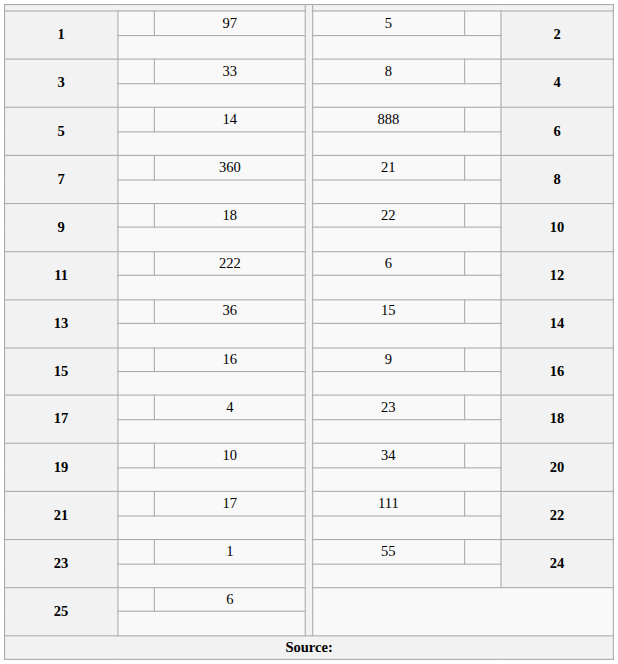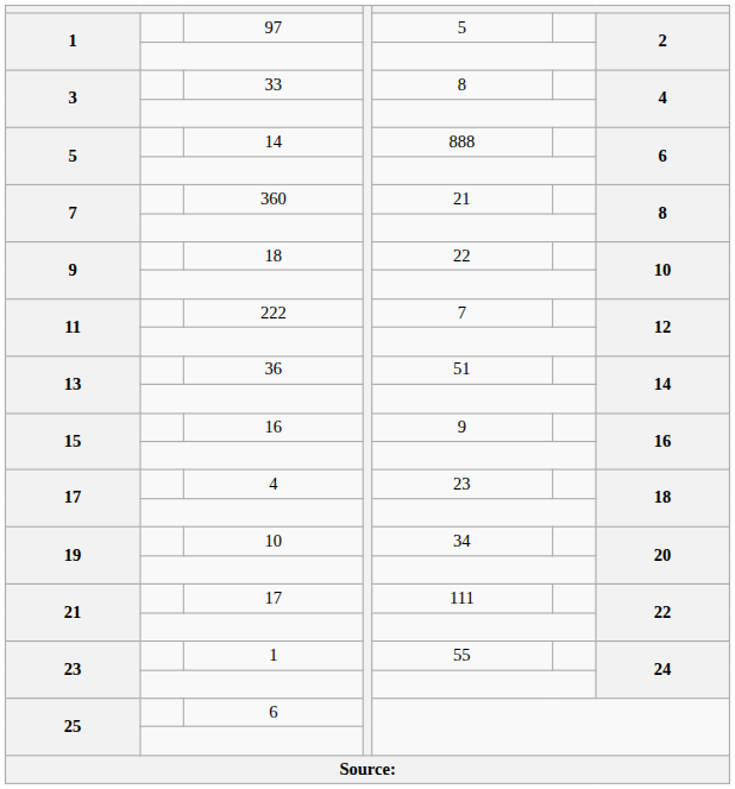 <table class="wikitable" style="font-size: 85%;">
 <tr>
 <th width="275" colspan="3"></th>
 <th rowspan="27"></th>
 <th width="275" colspan="3"></th>
 </tr>
 <tr>
 <th rowspan="2">1</th>
 <td align="left"><br></td>
 <td align="center">97</td>
 <td align="center">5</td>
 <td align="left"><br></td>
 <th rowspan="2">2</th>
 </tr>
 <tr>
 <td colspan=2 align="center"><br></td>
 <td colspan=2 align="center"><br></td>
 </tr>
 <tr>
 <th rowspan="2">3</th>
 <td align="left"><br></td>
 <td align="center">33</td>
 <td align="center">8</td>
 <td align="left"><br></td>
 <th rowspan="2">4</th>
 </tr>
 <tr>
 <td colspan=2 align="center"><br></td>
 <td colspan=2 align="center"><br></td>
 </tr>
 <tr>
 <th rowspan="2">5</th>
 <td align="left"><br></td>
 <td align="center">14</td>
 <td align="center">888</td>
 <td align="left"><br></td>
 <th rowspan="2">6</th>
 </tr>
 <tr>
 <td colspan=2 align="center"><br></td>
 <td colspan=2 align="center"><br></td>
 </tr>
 <tr>
 <th rowspan="2">7</th>
 <td align="left"><br></td>
 <td align="center">360</td>
 <td align="center">21</td>
 <td align="left"><br></td>
 <th rowspan="2">8</th>
 </tr>
 <tr>
 <td colspan=2 align="center"><br></td>
 <td colspan=2 align="center"><br></td>
 </tr>
 <tr>
 <th rowspan="2">9</th>
 <td align="left"><br></td>
 <td align="center">18</td>
 <td align="center">22</td>
 <td align="left"><br></td>
 <th rowspan="2">10</th>
 </tr>
 <tr>
 <td colspan=2 align="center"><br></td>
 <td colspan=2 align="center"><br></td>
 </tr>
 <tr>
 <th rowspan="2">11</th>
 <td align="left"><br></td>
 <td align="center">222</td>
-<td align="center">6</td>
+<td align="center">7</td>
 <td align="left"><br></td>
 <th rowspan="2">12</th>
 </tr>
 <tr>
 <td colspan=2 align="center"><br></td>
 <td colspan=2 align="center"><br></td>
 </tr>
 <tr>
 <th rowspan="2">13</th>
 <td align="left"><br></td>
 <td align="center">36</td>
-<td align="center">15</td>
+<td align="center">51</td>
 <td align="left"><br></td>
 <th rowspan="2">14</th>
 </tr>
 <tr>
 <td colspan=2 align="center"><br></td>
 <td colspan=2 align="center"><br></td>
 </tr>
 <tr>
 <th rowspan="2">15</th>
 <td align="left"><br></td>
 <td align="center">16</td>
 <td align="center">9</td>
 <td align="left"><br></td>
 <th rowspan="2">16</th>
 </tr>
 <tr>
 <td colspan=2 align="center"><br></td>
 <td colspan=2 align="center"><br></td>
 </tr>
 <tr>
 <th rowspan="2">17</th>
 <td align="left"><br></td>
 <td align="center">4</td>
 <td align="center">23</td>
 <td align="left"><br></td>
 <th rowspan="2">18</th>
 </tr>
 <tr>
 <td colspan=2 align="center"><br></td>
 <td colspan=2 align="center"><br></td>
 </tr>
 <tr>
 <th rowspan="2">19</th>
 <td align="left"><br></td>
 <td align="center">10</td>
 <td align="center">34</td>
 <td align="left"><br></td>
 <th rowspan="2">20</th>
 </tr>
 <tr>
 <td colspan=2 align="center"><br></td>
 <td colspan=2 align="center"><br></td>
 </tr>
 <tr>
 <th rowspan="2">21</th>
 <td align="left"><br></td>
 <td align="center">17</td>
 <td align="center">111</td>
 <td align="left"><br></td>
 <th rowspan="2">22</th>
 </tr>
 <tr>
 <td colspan=2 align="center"><br></td>
 <td colspan=2 align="center"><br></td>
 </tr>
 <tr>
 <th rowspan="2">23</th>
 <td align="left"><br></td>
 <td align="center">1</td>
 <td align="center">55</td>
 <td align="left"><br></td>
 <th rowspan="2">24</th>
 </tr>
 <tr>
 <td colspan=2 align="center"><br></td>
 <td colspan=2 align="center"><br></td>
 </tr>
 <tr>
 <th rowspan="2">25</th>
 <td align="left"><br></td>
 <td align="center">6</td>
 <td rowspan="2" colspan="3"></td>
 </tr>
 <tr>
 <td colspan=2 align="center"><br></td>
 </tr>
 <tr>
 <th colspan="7">Source:</th>
 </tr>
 </table>
